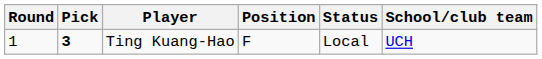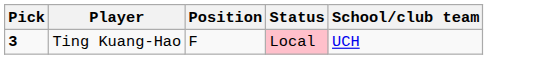 <table class="wikitable">
 <tr>
-<th>Round</th>
 <th>Pick</th>
 <th>Player</th>
 <th>Position</th>
 <th>Status</th>
 <th>School/club team</th>
 </tr>
 <tr>
-<td>1</td>
 <td><strong>3</strong></td>
 <td>Ting Kuang-Hao</td>
 <td>F</td>
-<td>Local</td>
+<td style="background: pink;">Local</td>
 <td><a href='#'>UCH</a></td>
 </tr>
 </table>
